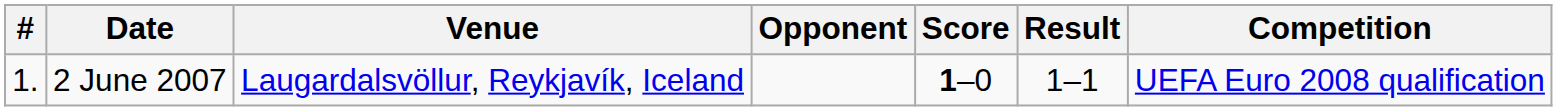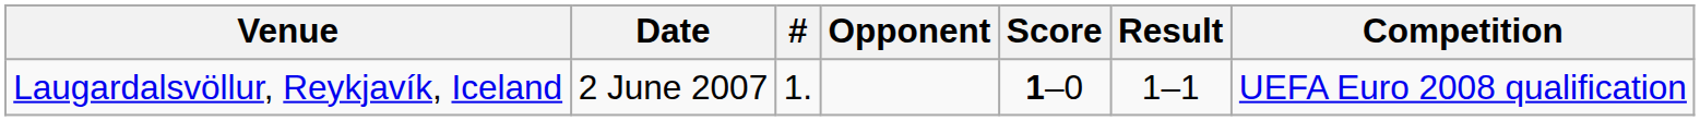 <table class="wikitable">
 <tr>
+<th>Venue</th>
+<th>Date</th>
 <th>#</th>
-<th>Date</th>
-<th>Venue</th>
 <th>Opponent</th>
 <th>Score</th>
 <th>Result</th>
 <th>Competition</th>
 </tr>
 <tr>
+<td><a href='#'>Laugardalsvöllur</a>, <a href='#'>Reykjavík</a>, <a href='#'>Iceland</a></td>
+<td>2 June 2007</td>
 <td>1.</td>
-<td>2 June 2007</td>
-<td><a href='#'>Laugardalsvöllur</a>, <a href='#'>Reykjavík</a>, <a href='#'>Iceland</a></td>
 <td></td>
 <td align=center><strong>1</strong>–0</td>
 <td align=center>1–1</td>
 <td><a href='#'>UEFA Euro 2008 qualification</a></td>
 </tr>
 </table>
